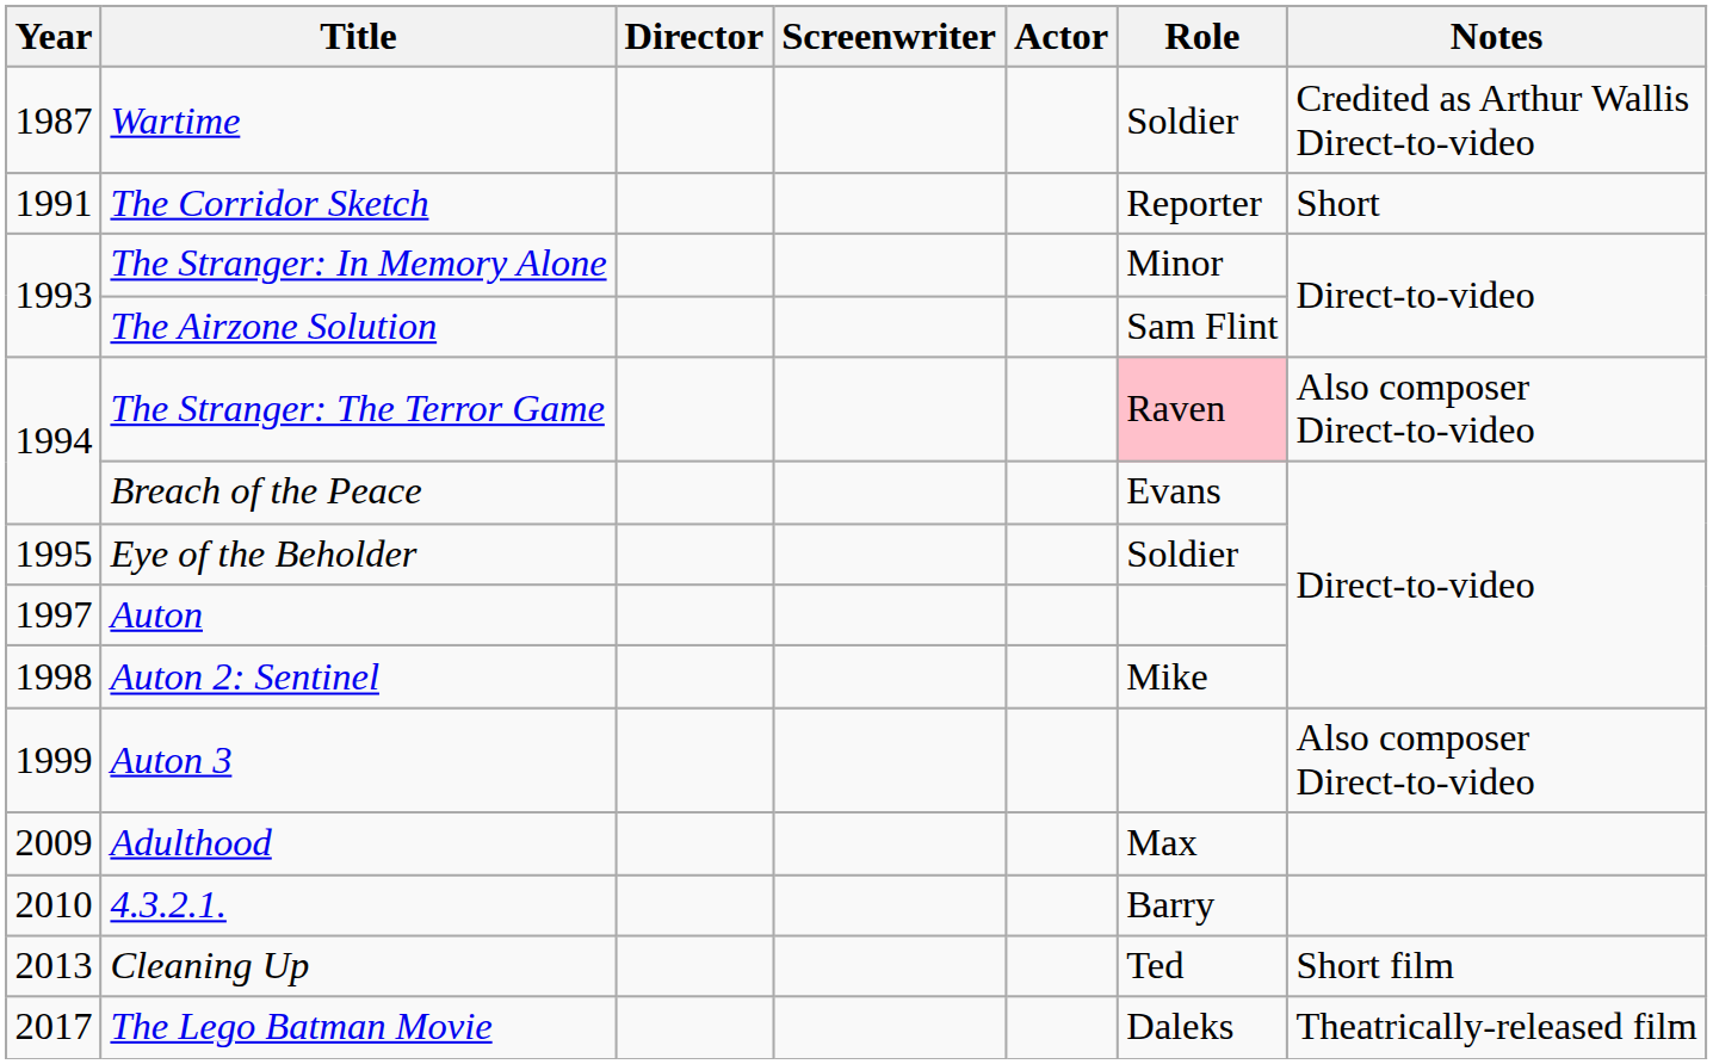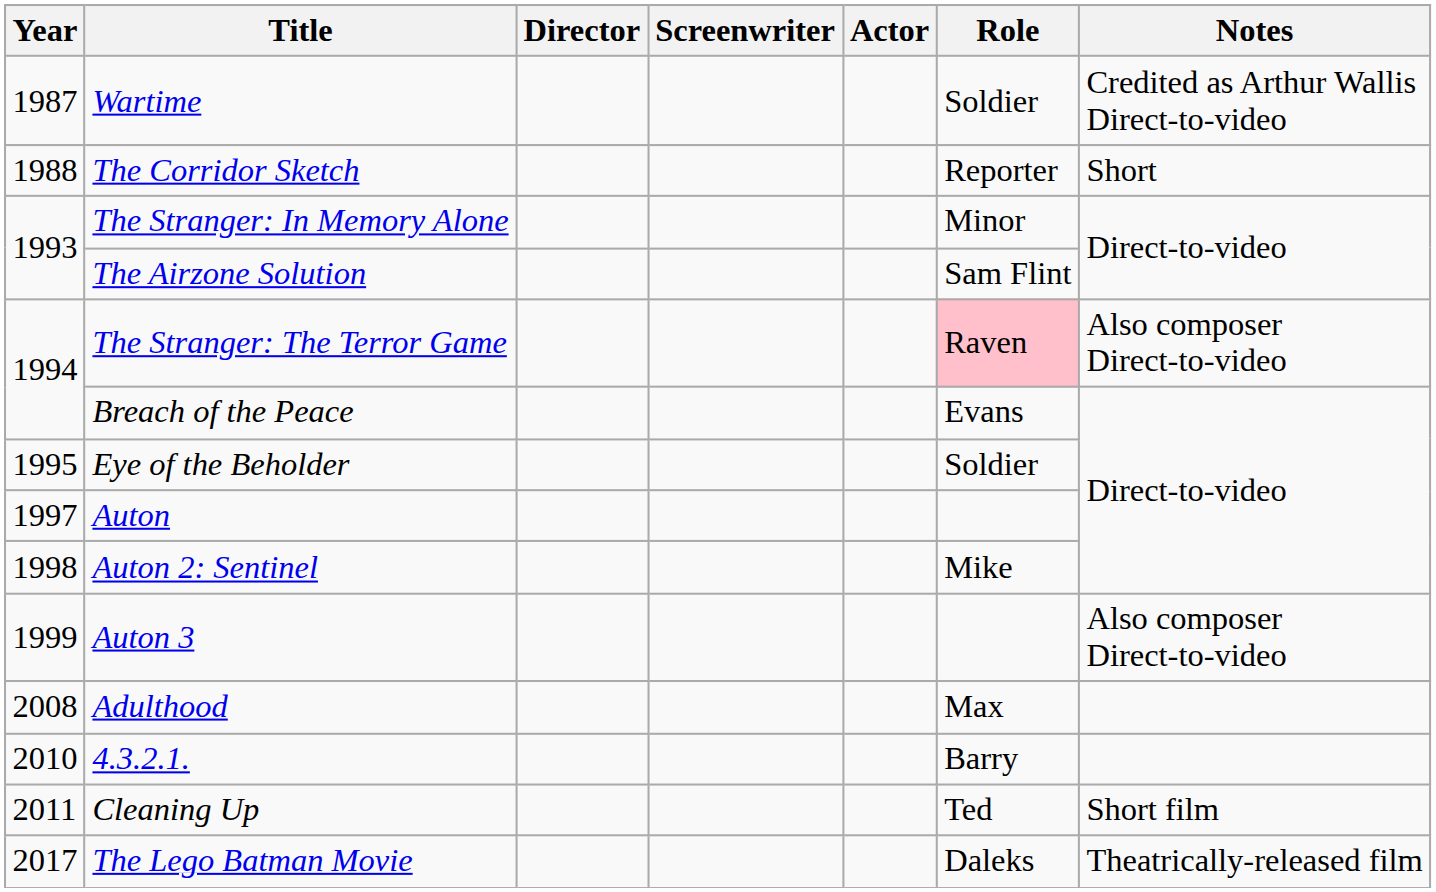 <table class="wikitable">
 <tr>
 <th>Year</th>
 <th>Title</th>
 <th>Director</th>
 <th>Screenwriter</th>
 <th>Actor</th>
 <th>Role</th>
 <th>Notes</th>
 </tr>
 <tr>
 <td>1987</td>
 <td><em><a href='#'>Wartime</a></em></td>
 <td></td>
 <td></td>
 <td></td>
 <td>Soldier</td>
 <td>Credited as Arthur Wallis<br>Direct-to-video</td>
 </tr>
 <tr>
-<td>1991</td>
+<td>1988</td>
 <td><em><a href='#'>The Corridor Sketch</a></em></td>
 <td></td>
 <td></td>
 <td></td>
 <td>Reporter</td>
 <td>Short</td>
 </tr>
 <tr>
 <td rowspan=2>1993</td>
 <td><em><a href='#'>The Stranger: In Memory Alone</a></em></td>
 <td></td>
 <td></td>
 <td></td>
 <td>Minor</td>
 <td rowspan=2>Direct-to-video</td>
 </tr>
 <tr>
 <td><em><a href='#'>The Airzone Solution</a></em></td>
 <td></td>
 <td></td>
 <td></td>
 <td>Sam Flint</td>
 </tr>
 <tr>
 <td rowspan=2>1994</td>
 <td><em><a href='#'>The Stranger: The Terror Game</a></em></td>
 <td></td>
 <td></td>
 <td></td>
 <td style="background: pink;">Raven</td>
 <td>Also composer<br>Direct-to-video</td>
 </tr>
 <tr>
 <td><em>Breach of the Peace </em></td>
 <td></td>
 <td></td>
 <td></td>
 <td>Evans</td>
 <td rowspan=4>Direct-to-video</td>
 </tr>
 <tr>
 <td>1995</td>
 <td><em>Eye of the Beholder</em></td>
 <td></td>
 <td></td>
 <td></td>
 <td>Soldier</td>
 </tr>
 <tr>
 <td>1997</td>
 <td><em><a href='#'>Auton</a></em></td>
 <td></td>
 <td></td>
 <td></td>
 <td></td>
 </tr>
 <tr>
 <td>1998</td>
 <td><em><a href='#'>Auton 2: Sentinel</a></em></td>
 <td></td>
 <td></td>
 <td></td>
 <td>Mike</td>
 </tr>
 <tr>
 <td>1999</td>
 <td><em><a href='#'>Auton 3</a></em></td>
 <td></td>
 <td></td>
 <td></td>
 <td></td>
 <td>Also composer<br>Direct-to-video</td>
 </tr>
 <tr>
-<td>2009</td>
+<td>2008</td>
 <td><em><a href='#'>Adulthood</a></em></td>
 <td></td>
 <td></td>
 <td></td>
 <td>Max</td>
 <td></td>
 </tr>
 <tr>
 <td>2010</td>
 <td><em><a href='#'>4.3.2.1.</a></em></td>
 <td></td>
 <td></td>
 <td></td>
 <td>Barry</td>
 <td></td>
 </tr>
 <tr>
-<td>2013</td>
+<td>2011</td>
 <td><em>Cleaning Up</em></td>
 <td></td>
 <td></td>
 <td></td>
 <td>Ted</td>
 <td>Short film</td>
 </tr>
 <tr>
 <td>2017</td>
 <td><em><a href='#'>The Lego Batman Movie</a></em></td>
 <td></td>
 <td></td>
 <td></td>
 <td>Daleks</td>
 <td>Theatrically-released film</td>
 </tr>
 </table>
